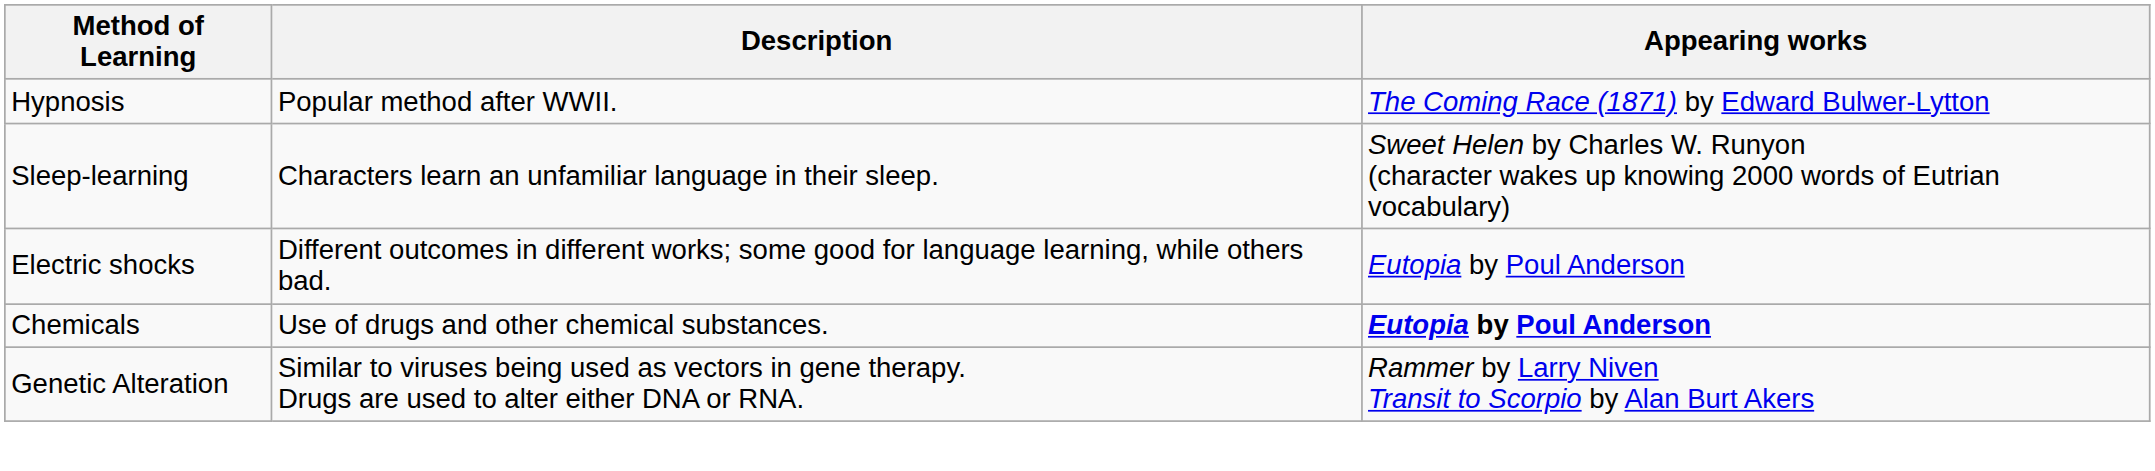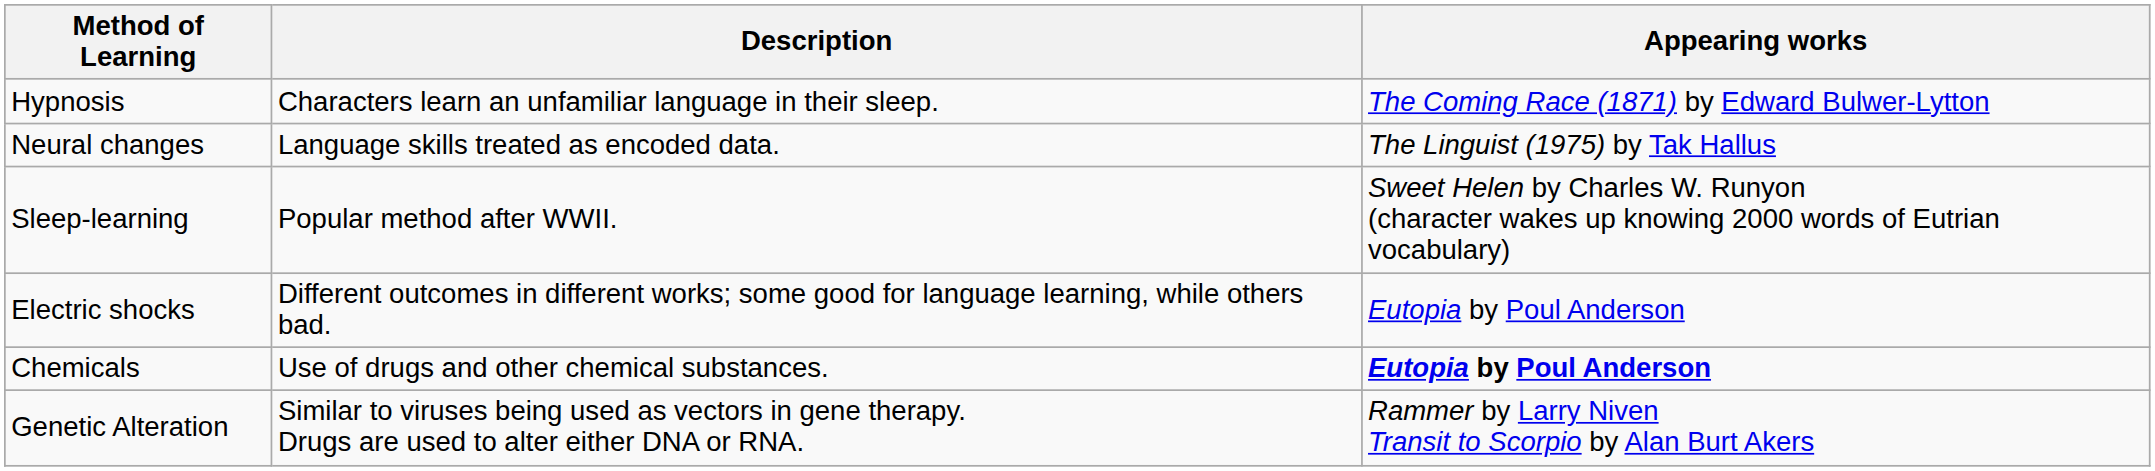 <table class="wikitable">
 <tr>
 <th>Method of Learning</th>
 <th>Description</th>
 <th>Appearing works</th>
 </tr>
 <tr>
 <td>Hypnosis</td>
-<td>Popular method after WWII.</td>
+<td>Characters learn an unfamiliar language in their sleep.</td>
 <td><em><a href='#'>The Coming Race (1871)</a></em> by <a href='#'>Edward Bulwer-Lytton</a></td>
 </tr>
 <tr>
+<td>Neural changes</td>
+<td>Language skills treated as encoded data.</td>
+<td><em>The Linguist (1975)</em> by <a href='#'>Tak Hallus</a></td>
+</tr>
+<tr>
 <td>Sleep-learning</td>
-<td>Characters learn an unfamiliar language in their sleep.</td>
+<td>Popular method after WWII.</td>
 <td><em>Sweet Helen</em> by Charles W. Runyon<br>(character wakes up knowing 2000 words of Eutrian vocabulary)</td>
 </tr>
 <tr>
 <td>Electric shocks</td>
 <td>Different outcomes in different works; some good for language learning, while others bad.</td>
 <td><em><a href='#'>Eutopia</a></em> by <a href='#'>Poul Anderson</a></td>
 </tr>
 <tr>
 <td>Chemicals</td>
 <td>Use of drugs and other chemical substances.</td>
 <td><strong><em><a href='#'>Eutopia</a></em> by <a href='#'>Poul Anderson</a></strong></td>
 </tr>
 <tr>
 <td>Genetic Alteration</td>
 <td>Similar to viruses being used as vectors in gene therapy.<br>Drugs are used to alter either DNA or RNA.</td>
 <td><em>Rammer</em> by <a href='#'>Larry Niven</a><br><em><a href='#'>Transit to Scorpio</a></em> by <a href='#'>Alan Burt Akers</a></td>
 </tr>
 </table>
